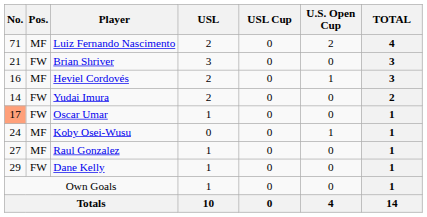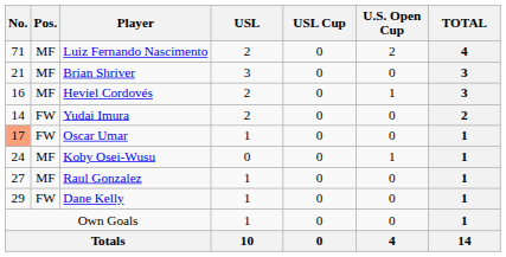 <table class="wikitable sortable alternance" style="text-align: center;">
 <tr>
 <th><strong>No.</strong></th>
 <th><strong>Pos.</strong></th>
 <th><strong>Player</strong></th>
 <th width=80>USL</th>
 <th width=80>USL Cup</th>
 <th width=80>U.S. Open Cup</th>
 <th width=80>TOTAL</th>
 </tr>
 <tr>
 <td>71</td>
 <td>MF</td>
 <td align="left"> <a href='#'>Luiz Fernando Nascimento</a></td>
 <td>2</td>
 <td>0</td>
 <td>2</td>
 <th>4</th>
 </tr>
 <tr>
 <td>21</td>
-<td>FW</td>
+<td>MF</td>
 <td align="left"> <a href='#'>Brian Shriver</a></td>
 <td>3</td>
 <td>0</td>
 <td>0</td>
 <th>3</th>
 </tr>
 <tr>
 <td>16</td>
 <td>MF</td>
 <td align="left"> <a href='#'>Heviel Cordovés</a></td>
 <td>2</td>
 <td>0</td>
 <td>1</td>
 <th>3</th>
 </tr>
 <tr>
 <td>14</td>
 <td>FW</td>
 <td align="left"> <a href='#'>Yudai Imura</a></td>
 <td>2</td>
 <td>0</td>
 <td>0</td>
 <th>2</th>
 </tr>
 <tr>
 <td style="background: lightsalmon;">17</td>
 <td>FW</td>
 <td align="left"> <a href='#'>Oscar Umar</a></td>
 <td>1</td>
 <td>0</td>
 <td>0</td>
 <th>1</th>
 </tr>
 <tr>
 <td>24</td>
 <td>MF</td>
 <td align="left"> <a href='#'>Koby Osei-Wusu</a></td>
 <td>0</td>
 <td>0</td>
 <td>1</td>
 <th>1</th>
 </tr>
 <tr>
 <td>27</td>
 <td>MF</td>
 <td align="left"> <a href='#'>Raul Gonzalez</a></td>
 <td>1</td>
 <td>0</td>
 <td>0</td>
 <th>1</th>
 </tr>
 <tr>
 <td>29</td>
 <td>FW</td>
 <td align="left"> <a href='#'>Dane Kelly</a></td>
 <td>1</td>
 <td>0</td>
 <td>0</td>
 <th>1</th>
 </tr>
 <tr class="sortbottom">
 <td colspan="3">Own Goals</td>
 <td>1</td>
 <td>0</td>
 <td>0</td>
 <th>1</th>
 </tr>
 <tr class="sortbottom">
 <th colspan="3"><strong>Totals</strong></th>
 <th><strong>10</strong></th>
 <th><strong>0</strong></th>
 <th><strong>4</strong></th>
 <th><strong>14</strong></th>
 </tr>
 </table>
